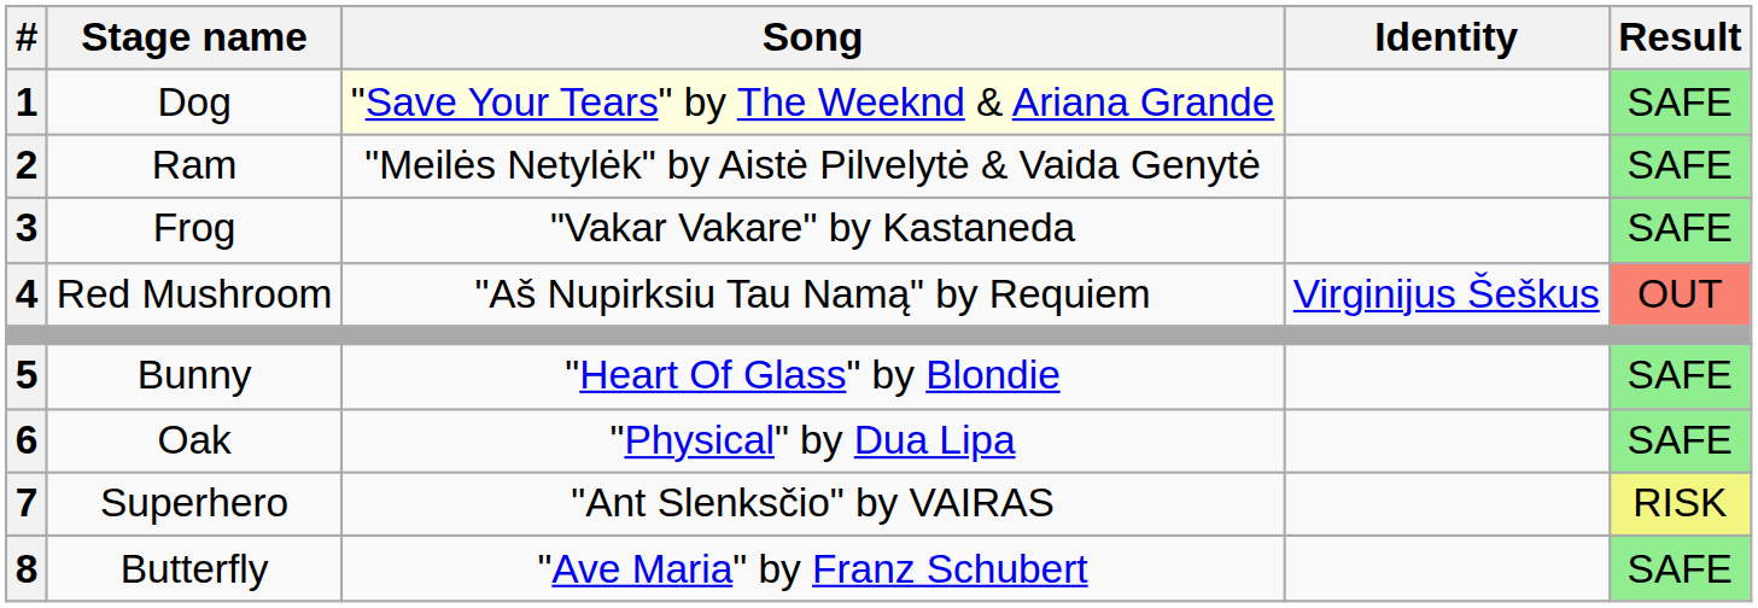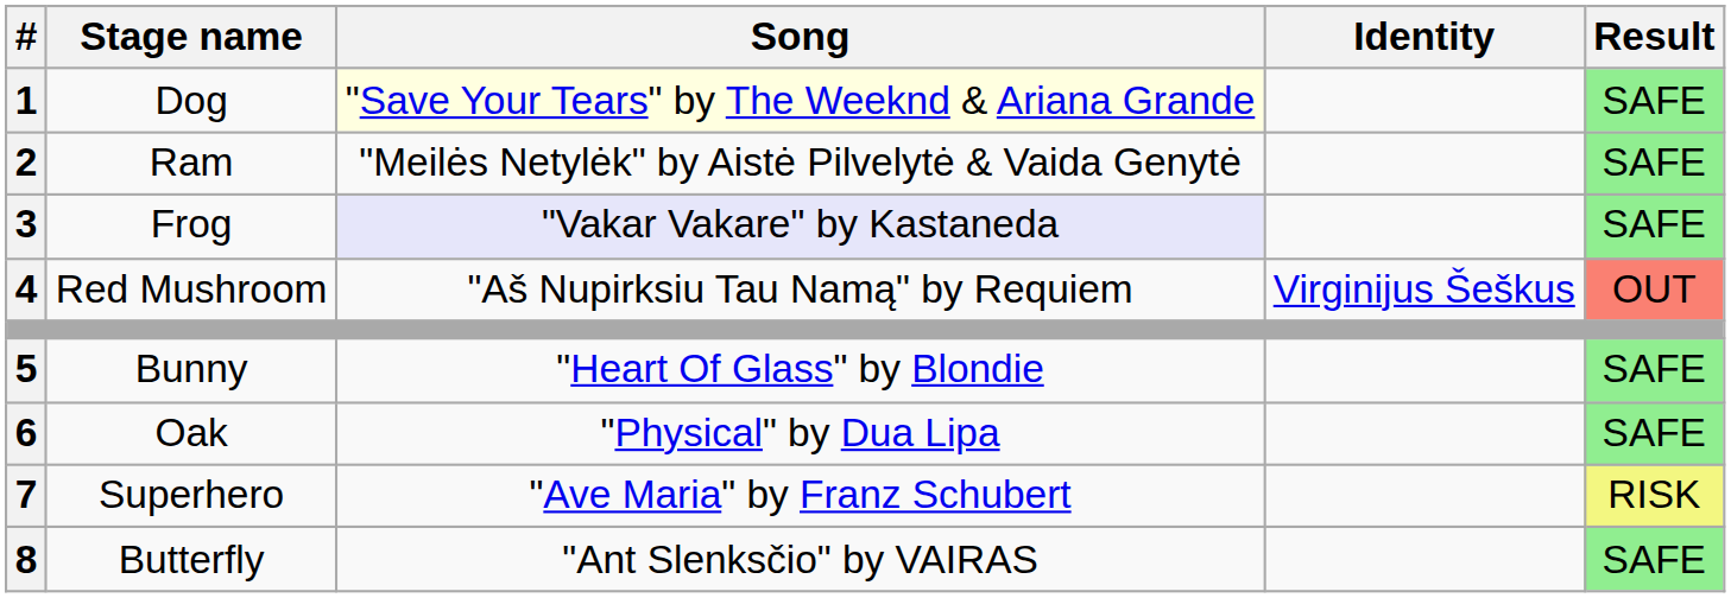 <table class="wikitable plainrowheaders" style="text-align: center;">
 <tr>
 <th>#</th>
 <th>Stage name</th>
 <th>Song</th>
 <th>Identity</th>
 <th>Result</th>
 </tr>
 <tr>
 <th>1</th>
 <td>Dog</td>
 <td style="background: lightyellow;">"<a href='#'>Save Your Tears</a>" by <a href='#'>The Weeknd</a> & <a href='#'>Ariana Grande</a></td>
 <td></td>
 <td bgcolor="lightgreen">SAFE</td>
 </tr>
 <tr>
 <th>2</th>
 <td>Ram</td>
 <td>"Meilės Netylėk" by Aistė Pilvelytė & Vaida Genytė</td>
 <td></td>
 <td bgcolor="lightgreen">SAFE</td>
 </tr>
 <tr>
 <th>3</th>
 <td>Frog</td>
-<td>"Vakar Vakare" by Kastaneda</td>
+<td style="background: lavender;">"Vakar Vakare" by Kastaneda</td>
 <td></td>
 <td bgcolor="lightgreen">SAFE</td>
 </tr>
 <tr>
 <th>4</th>
 <td>Red Mushroom</td>
 <td>"Aš Nupirksiu Tau Namą" by Requiem</td>
 <td><a href='#'>Virginijus Šeškus</a></td>
 <td bgcolor="salmon">OUT</td>
 </tr>
 <tr>
 <td colspan="5" style="background:darkgray"></td>
 </tr>
 <tr>
 <th>5</th>
 <td>Bunny</td>
 <td>"<a href='#'>Heart Of Glass</a>" by <a href='#'>Blondie</a></td>
 <td></td>
 <td bgcolor="lightgreen">SAFE</td>
 </tr>
 <tr>
 <th>6</th>
 <td>Oak</td>
 <td>"<a href='#'>Physical</a>" by <a href='#'>Dua Lipa</a></td>
 <td></td>
 <td bgcolor="lightgreen">SAFE</td>
 </tr>
 <tr>
 <th>7</th>
 <td>Superhero</td>
-<td>"Ant Slenksčio" by VAIRAS</td>
+<td>"<a href='#'>Ave Maria</a>" by <a href='#'>Franz Schubert</a></td>
 <td></td>
 <td bgcolor="#F3F781">RISK</td>
 </tr>
 <tr>
 <th>8</th>
 <td>Butterfly</td>
-<td>"<a href='#'>Ave Maria</a>" by <a href='#'>Franz Schubert</a></td>
+<td>"Ant Slenksčio" by VAIRAS</td>
 <td></td>
 <td bgcolor="lightgreen">SAFE</td>
 </tr>
 </table>
